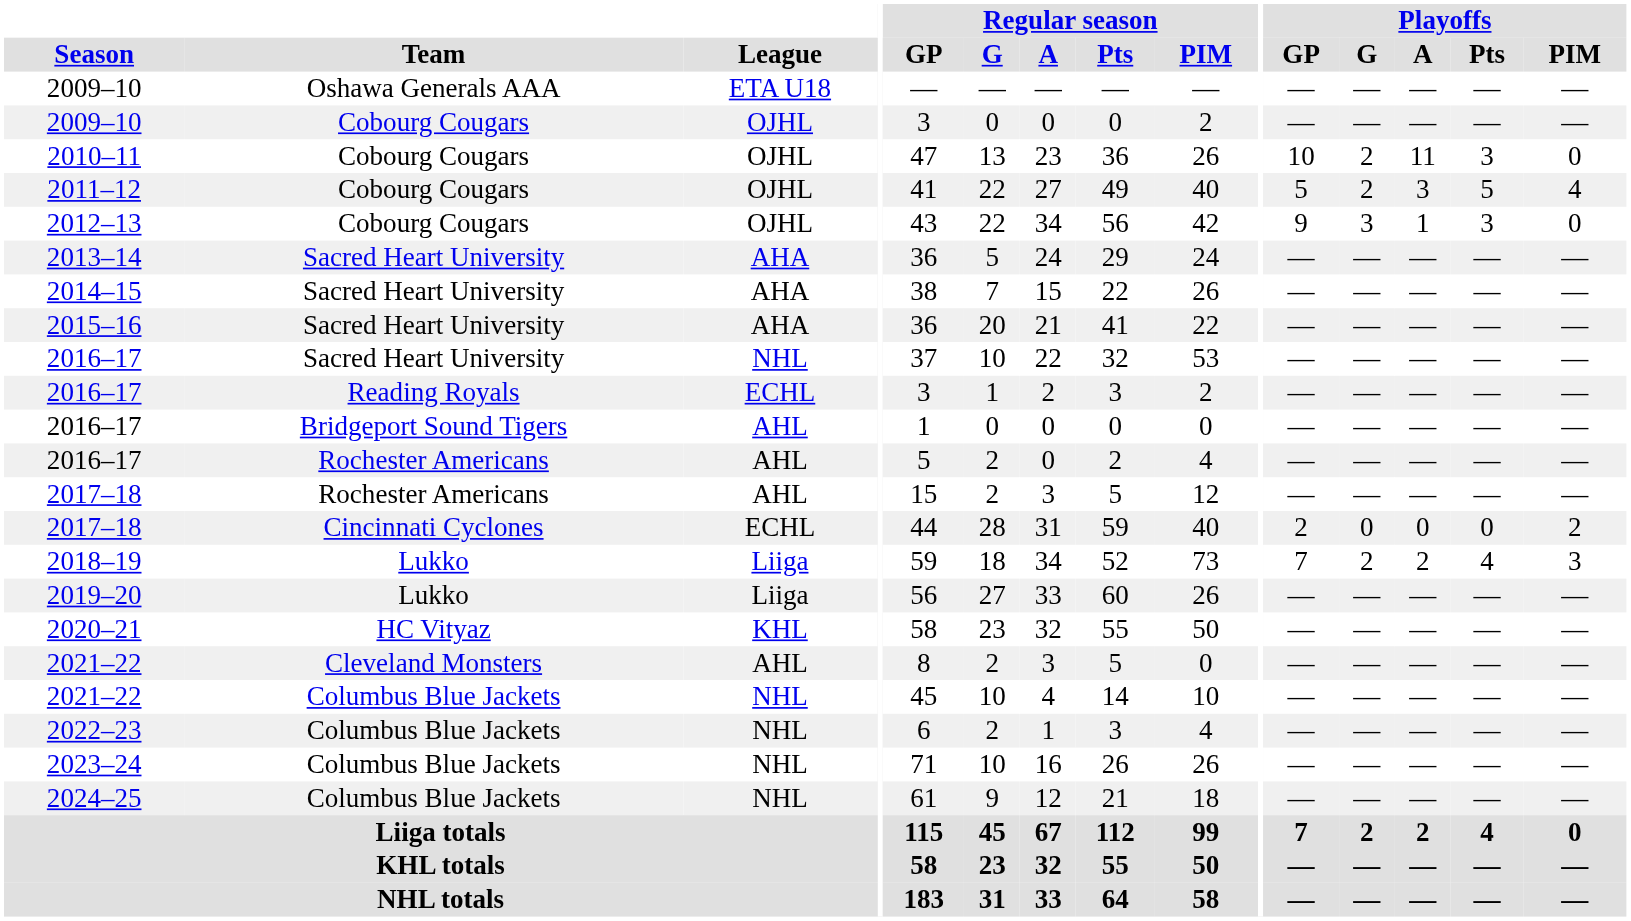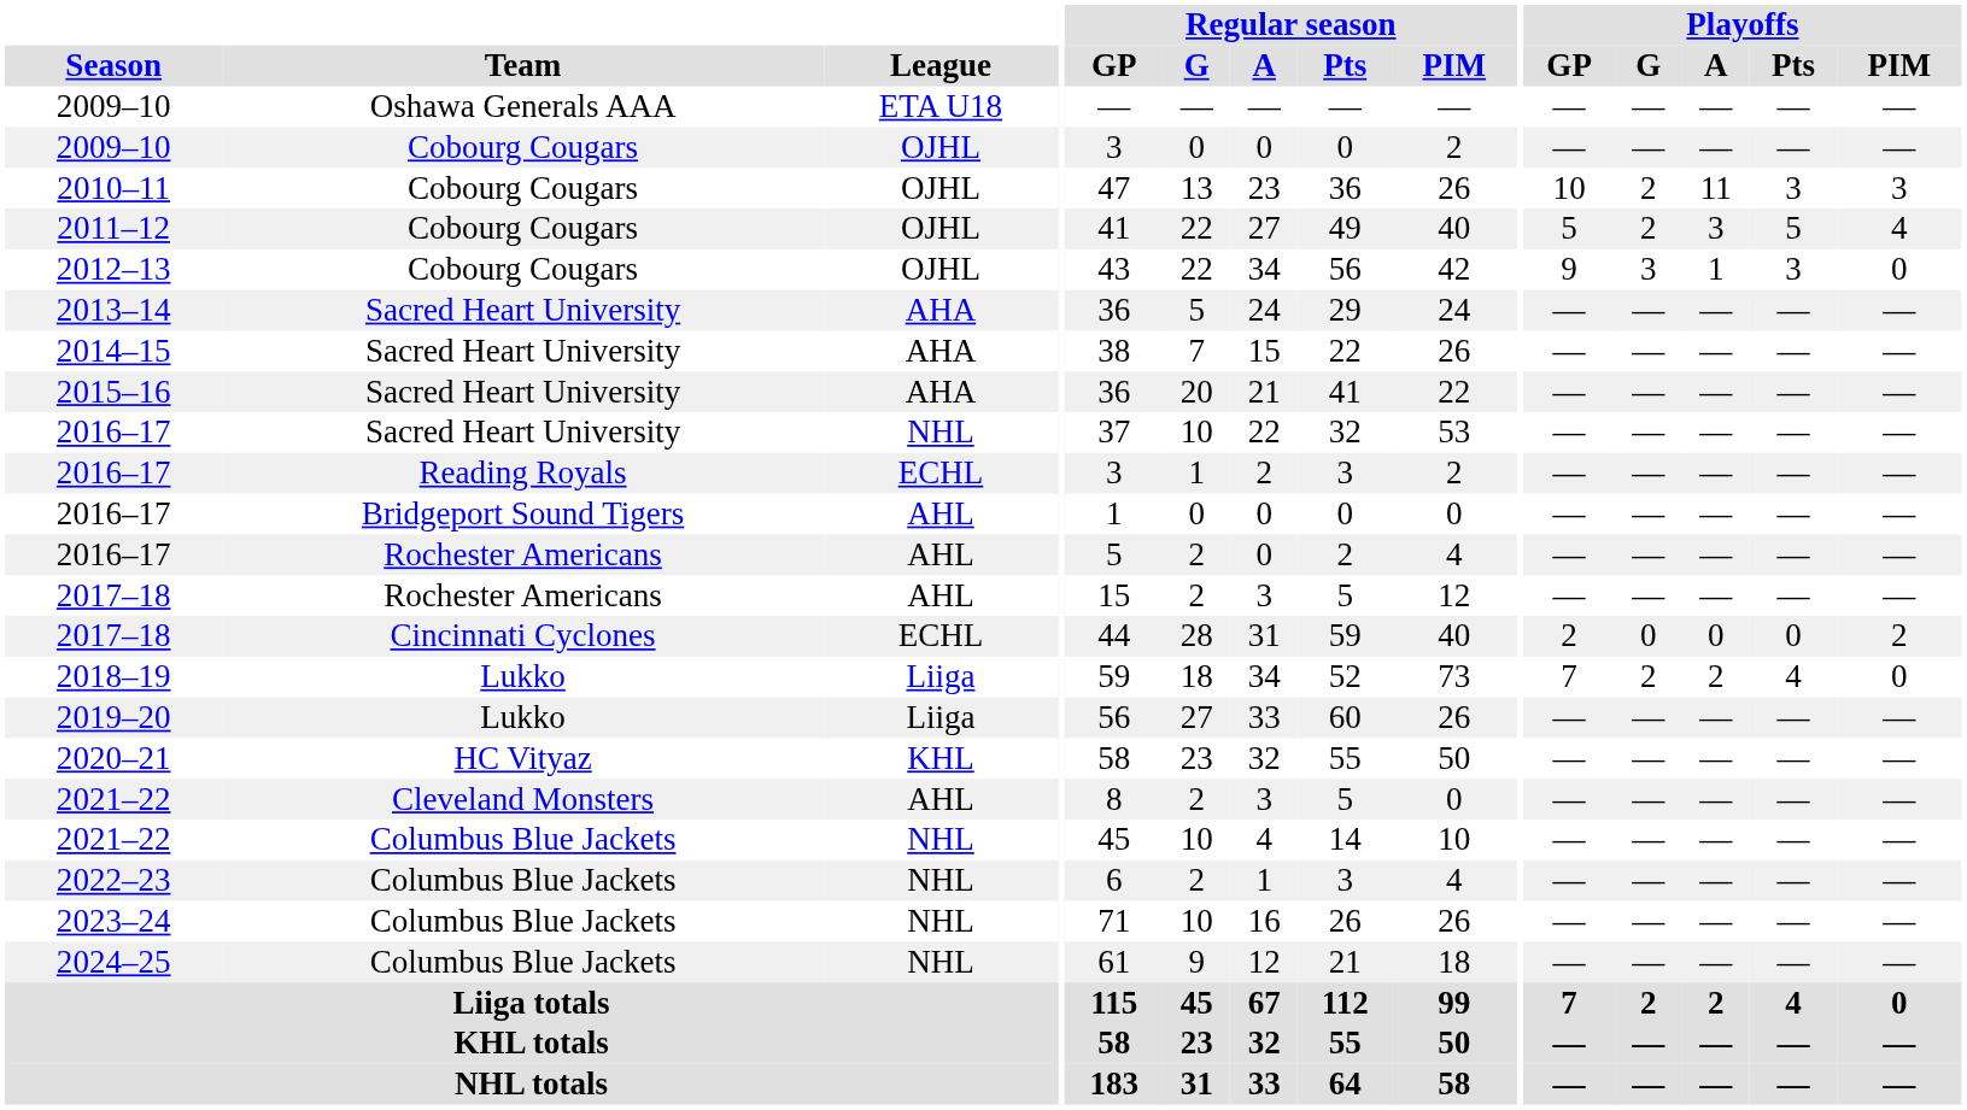 <table border="0" cellpadding="1" cellspacing="0" style="text-align:center; width:60em">
 <tr bgcolor="#e0e0e0">
 <th colspan="3" bgcolor="#ffffff"></th>
 <th rowspan="100" bgcolor="#ffffff"></th>
 <th colspan="5"><a href='#'>Regular season</a></th>
 <th rowspan="100" bgcolor="#ffffff"></th>
 <th colspan="5"><a href='#'>Playoffs</a></th>
 </tr>
 <tr bgcolor="#e0e0e0">
 <th><a href='#'>Season</a></th>
 <th>Team</th>
 <th>League</th>
 <th>GP</th>
 <th><a href='#'>G</a></th>
 <th><a href='#'>A</a></th>
 <th><a href='#'>Pts</a></th>
 <th><a href='#'>PIM</a></th>
 <th>GP</th>
 <th>G</th>
 <th>A</th>
 <th>Pts</th>
 <th>PIM</th>
 </tr>
 <tr>
 <td>2009–10</td>
 <td>Oshawa Generals AAA</td>
 <td><a href='#'>ETA U18</a></td>
 <td>—</td>
 <td>—</td>
 <td>—</td>
 <td>—</td>
 <td>—</td>
 <td>—</td>
 <td>—</td>
 <td>—</td>
 <td>—</td>
 <td>—</td>
 </tr>
 <tr bgcolor="#f0f0f0">
 <td><a href='#'>2009–10</a></td>
 <td><a href='#'>Cobourg Cougars</a></td>
 <td><a href='#'>OJHL</a></td>
 <td>3</td>
 <td>0</td>
 <td>0</td>
 <td>0</td>
 <td>2</td>
 <td>—</td>
 <td>—</td>
 <td>—</td>
 <td>—</td>
 <td>—</td>
 </tr>
 <tr>
 <td><a href='#'>2010–11</a></td>
 <td>Cobourg Cougars</td>
 <td>OJHL</td>
 <td>47</td>
 <td>13</td>
 <td>23</td>
 <td>36</td>
 <td>26</td>
 <td>10</td>
 <td>2</td>
 <td>11</td>
 <td>3</td>
-<td>0</td>
+<td>3</td>
 </tr>
 <tr bgcolor="#f0f0f0">
 <td><a href='#'>2011–12</a></td>
 <td>Cobourg Cougars</td>
 <td>OJHL</td>
 <td>41</td>
 <td>22</td>
 <td>27</td>
 <td>49</td>
 <td>40</td>
 <td>5</td>
 <td>2</td>
 <td>3</td>
 <td>5</td>
 <td>4</td>
 </tr>
 <tr>
 <td><a href='#'>2012–13</a></td>
 <td>Cobourg Cougars</td>
 <td>OJHL</td>
 <td>43</td>
 <td>22</td>
 <td>34</td>
 <td>56</td>
 <td>42</td>
 <td>9</td>
 <td>3</td>
 <td>1</td>
 <td>3</td>
 <td>0</td>
 </tr>
 <tr bgcolor="#f0f0f0">
 <td><a href='#'>2013–14</a></td>
 <td><a href='#'>Sacred Heart University</a></td>
 <td><a href='#'>AHA</a></td>
 <td>36</td>
 <td>5</td>
 <td>24</td>
 <td>29</td>
 <td>24</td>
 <td>—</td>
 <td>—</td>
 <td>—</td>
 <td>—</td>
 <td>—</td>
 </tr>
 <tr>
 <td><a href='#'>2014–15</a></td>
 <td>Sacred Heart University</td>
 <td>AHA</td>
 <td>38</td>
 <td>7</td>
 <td>15</td>
 <td>22</td>
 <td>26</td>
 <td>—</td>
 <td>—</td>
 <td>—</td>
 <td>—</td>
 <td>—</td>
 </tr>
 <tr bgcolor="#f0f0f0">
 <td><a href='#'>2015–16</a></td>
 <td>Sacred Heart University</td>
 <td>AHA</td>
 <td>36</td>
 <td>20</td>
 <td>21</td>
 <td>41</td>
 <td>22</td>
 <td>—</td>
 <td>—</td>
 <td>—</td>
 <td>—</td>
 <td>—</td>
 </tr>
 <tr>
 <td><a href='#'>2016–17</a></td>
 <td>Sacred Heart University</td>
 <td><a href='#'>NHL</a></td>
 <td>37</td>
 <td>10</td>
 <td>22</td>
 <td>32</td>
 <td>53</td>
 <td>—</td>
 <td>—</td>
 <td>—</td>
 <td>—</td>
 <td>—</td>
 </tr>
 <tr bgcolor="#f0f0f0">
 <td><a href='#'>2016–17</a></td>
 <td><a href='#'>Reading Royals</a></td>
 <td><a href='#'>ECHL</a></td>
 <td>3</td>
 <td>1</td>
 <td>2</td>
 <td>3</td>
 <td>2</td>
 <td>—</td>
 <td>—</td>
 <td>—</td>
 <td>—</td>
 <td>—</td>
 </tr>
 <tr>
 <td>2016–17</td>
 <td><a href='#'>Bridgeport Sound Tigers</a></td>
 <td><a href='#'>AHL</a></td>
 <td>1</td>
 <td>0</td>
 <td>0</td>
 <td>0</td>
 <td>0</td>
 <td>—</td>
 <td>—</td>
 <td>—</td>
 <td>—</td>
 <td>—</td>
 </tr>
 <tr bgcolor="#f0f0f0">
 <td>2016–17</td>
 <td><a href='#'>Rochester Americans</a></td>
 <td>AHL</td>
 <td>5</td>
 <td>2</td>
 <td>0</td>
 <td>2</td>
 <td>4</td>
 <td>—</td>
 <td>—</td>
 <td>—</td>
 <td>—</td>
 <td>—</td>
 </tr>
 <tr>
 <td><a href='#'>2017–18</a></td>
 <td>Rochester Americans</td>
 <td>AHL</td>
 <td>15</td>
 <td>2</td>
 <td>3</td>
 <td>5</td>
 <td>12</td>
 <td>—</td>
 <td>—</td>
 <td>—</td>
 <td>—</td>
 <td>—</td>
 </tr>
 <tr bgcolor="#f0f0f0">
 <td><a href='#'>2017–18</a></td>
 <td><a href='#'>Cincinnati Cyclones</a></td>
 <td>ECHL</td>
 <td>44</td>
 <td>28</td>
 <td>31</td>
 <td>59</td>
 <td>40</td>
 <td>2</td>
 <td>0</td>
 <td>0</td>
 <td>0</td>
 <td>2</td>
 </tr>
 <tr>
 <td><a href='#'>2018–19</a></td>
 <td><a href='#'>Lukko</a></td>
 <td><a href='#'>Liiga</a></td>
 <td>59</td>
 <td>18</td>
 <td>34</td>
 <td>52</td>
 <td>73</td>
 <td>7</td>
 <td>2</td>
 <td>2</td>
 <td>4</td>
-<td>3</td>
+<td>0</td>
 </tr>
 <tr bgcolor="#f0f0f0">
 <td><a href='#'>2019–20</a></td>
 <td>Lukko</td>
 <td>Liiga</td>
 <td>56</td>
 <td>27</td>
 <td>33</td>
 <td>60</td>
 <td>26</td>
 <td>—</td>
 <td>—</td>
 <td>—</td>
 <td>—</td>
 <td>—</td>
 </tr>
 <tr>
 <td><a href='#'>2020–21</a></td>
 <td><a href='#'>HC Vityaz</a></td>
 <td><a href='#'>KHL</a></td>
 <td>58</td>
 <td>23</td>
 <td>32</td>
 <td>55</td>
 <td>50</td>
 <td>—</td>
 <td>—</td>
 <td>—</td>
 <td>—</td>
 <td>—</td>
 </tr>
 <tr bgcolor="#f0f0f0">
 <td><a href='#'>2021–22</a></td>
 <td><a href='#'>Cleveland Monsters</a></td>
 <td>AHL</td>
 <td>8</td>
 <td>2</td>
 <td>3</td>
 <td>5</td>
 <td>0</td>
 <td>—</td>
 <td>—</td>
 <td>—</td>
 <td>—</td>
 <td>—</td>
 </tr>
 <tr>
 <td><a href='#'>2021–22</a></td>
 <td><a href='#'>Columbus Blue Jackets</a></td>
 <td><a href='#'>NHL</a></td>
 <td>45</td>
 <td>10</td>
 <td>4</td>
 <td>14</td>
 <td>10</td>
 <td>—</td>
 <td>—</td>
 <td>—</td>
 <td>—</td>
 <td>—</td>
 </tr>
 <tr bgcolor="#f0f0f0">
 <td><a href='#'>2022–23</a></td>
 <td>Columbus Blue Jackets</td>
 <td>NHL</td>
 <td>6</td>
 <td>2</td>
 <td>1</td>
 <td>3</td>
 <td>4</td>
 <td>—</td>
 <td>—</td>
 <td>—</td>
 <td>—</td>
 <td>—</td>
 </tr>
 <tr>
 <td><a href='#'>2023–24</a></td>
 <td>Columbus Blue Jackets</td>
 <td>NHL</td>
 <td>71</td>
 <td>10</td>
 <td>16</td>
 <td>26</td>
 <td>26</td>
 <td>—</td>
 <td>—</td>
 <td>—</td>
 <td>—</td>
 <td>—</td>
 </tr>
 <tr bgcolor="#f0f0f0">
 <td><a href='#'>2024–25</a></td>
 <td>Columbus Blue Jackets</td>
 <td>NHL</td>
 <td>61</td>
 <td>9</td>
 <td>12</td>
 <td>21</td>
 <td>18</td>
 <td>—</td>
 <td>—</td>
 <td>—</td>
 <td>—</td>
 <td>—</td>
 </tr>
 <tr bgcolor="#e0e0e0">
 <th colspan="3">Liiga totals</th>
 <th>115</th>
 <th>45</th>
 <th>67</th>
 <th>112</th>
 <th>99</th>
 <th>7</th>
 <th>2</th>
 <th>2</th>
 <th>4</th>
 <th>0</th>
 </tr>
 <tr bgcolor="#e0e0e0">
 <th colspan="3">KHL totals</th>
 <th>58</th>
 <th>23</th>
 <th>32</th>
 <th>55</th>
 <th>50</th>
 <th>—</th>
 <th>—</th>
 <th>—</th>
 <th>—</th>
 <th>—</th>
 </tr>
 <tr bgcolor="#e0e0e0">
 <th colspan="3">NHL totals</th>
 <th>183</th>
 <th>31</th>
 <th>33</th>
 <th>64</th>
 <th>58</th>
 <th>—</th>
 <th>—</th>
 <th>—</th>
 <th>—</th>
 <th>—</th>
 </tr>
 </table>
